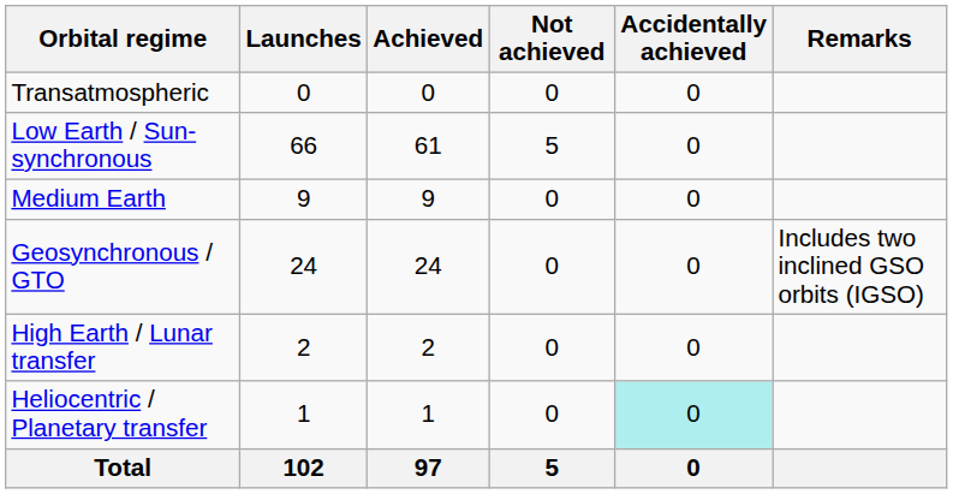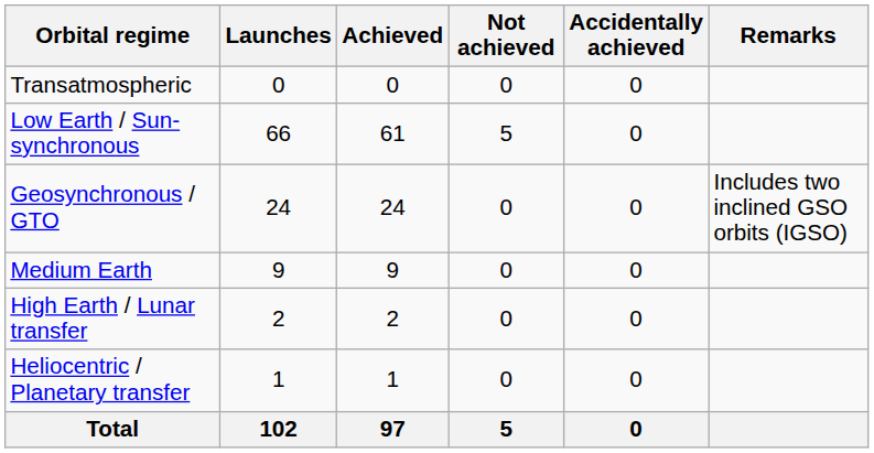 <table class="wikitable sortable" style="text-align:center;">
 <tr>
 <th>Orbital regime</th>
 <th>Launches</th>
 <th>Achieved</th>
 <th>Not achieved</th>
 <th>Accidentally <br> achieved</th>
 <th>Remarks</th>
 </tr>
 <tr>
 <td align=left>Transatmospheric</td>
 <td>0</td>
 <td>0</td>
 <td>0</td>
 <td>0</td>
 <td align=left></td>
 </tr>
 <tr>
 <td align=left><a href='#'>Low Earth</a> / <a href='#'>Sun-synchronous</a></td>
 <td>66</td>
 <td>61</td>
 <td>5</td>
 <td>0</td>
 <td align=left></td>
 </tr>
 <tr>
+<td align=left><a href='#'>Geosynchronous</a> / <a href='#'>GTO</a></td>
+<td>24</td>
+<td>24</td>
+<td>0</td>
+<td>0</td>
+<td align=left>Includes two inclined GSO orbits (IGSO)</td>
+</tr>
+<tr>
 <td align=left><a href='#'>Medium Earth</a> </td>
 <td>9</td>
 <td>9</td>
 <td>0</td>
 <td>0</td>
 <td align=left></td>
-</tr>
-<tr>
-<td align=left><a href='#'>Geosynchronous</a> / <a href='#'>GTO</a></td>
-<td>24</td>
-<td>24</td>
-<td>0</td>
-<td>0</td>
-<td align=left>Includes two inclined GSO orbits (IGSO)</td>
 </tr>
 <tr>
 <td align=left><a href='#'>High Earth</a> / <a href='#'>Lunar transfer</a></td>
 <td>2</td>
 <td>2</td>
 <td>0</td>
 <td>0</td>
 <td align=left></td>
 </tr>
 <tr>
 <td align=left><a href='#'>Heliocentric</a> / <a href='#'>Planetary transfer</a></td>
 <td>1</td>
 <td>1</td>
 <td>0</td>
-<td style="background: paleturquoise;">0</td>
+<td>0</td>
 <td align=left></td>
 </tr>
 <tr class="sortbottom">
 <th>Total</th>
 <th>102</th>
 <th>97</th>
 <th>5</th>
 <th>0</th>
 <th></th>
 </tr>
 </table>
